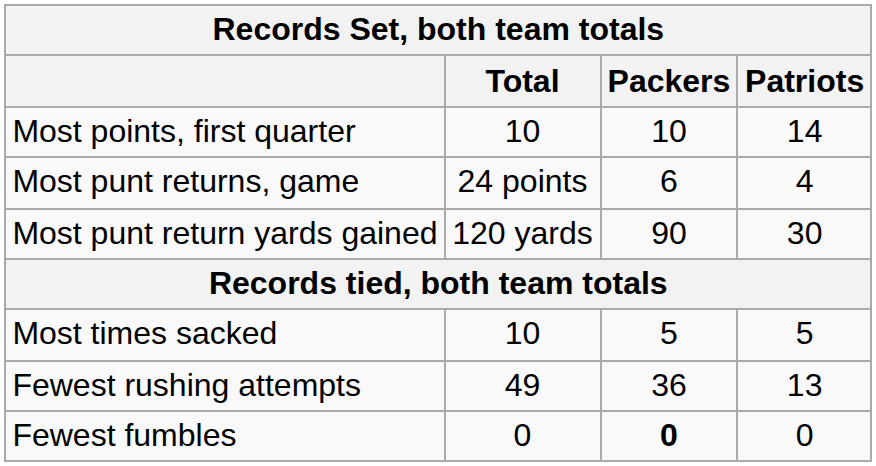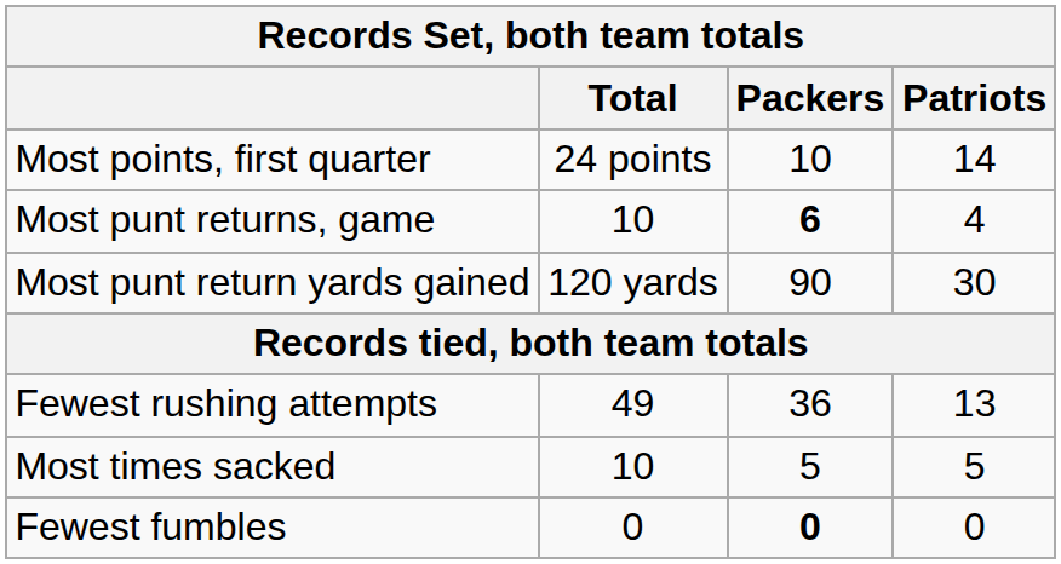 <table class="wikitable">
 <tr>
 <th colspan=4>Records Set, both team totals</th>
 </tr>
 <tr>
 <th></th>
 <th>Total</th>
 <th>Packers</th>
 <th>Patriots</th>
 </tr>
 <tr align=center>
 <td align=left>Most points, first quarter</td>
-<td>10</td>
+<td>24 points</td>
 <td>10</td>
 <td>14</td>
 </tr>
 <tr align=center>
 <td align=left>Most punt returns, game</td>
-<td>24 points</td>
-<td>6</td>
+<td>10</td>
+<td><strong>6</strong></td>
 <td>4</td>
 </tr>
 <tr align=center>
 <td align=left>Most punt return yards gained</td>
 <td>120 yards</td>
 <td>90</td>
 <td>30</td>
 </tr>
 <tr>
 <th colspan=4>Records tied, both team totals</th>
 </tr>
 <tr align=center>
+<td align=left>Fewest rushing attempts</td>
+<td>49</td>
+<td>36</td>
+<td>13</td>
+</tr>
+<tr align=center>
 <td align=left>Most times sacked</td>
 <td>10</td>
 <td>5</td>
 <td>5</td>
-</tr>
-<tr align=center>
-<td align=left>Fewest rushing attempts</td>
-<td>49</td>
-<td>36</td>
-<td>13</td>
 </tr>
 <tr align=center>
 <td align=left>Fewest fumbles</td>
 <td>0</td>
 <td><strong>0</strong></td>
 <td>0</td>
 </tr>
 </table>
